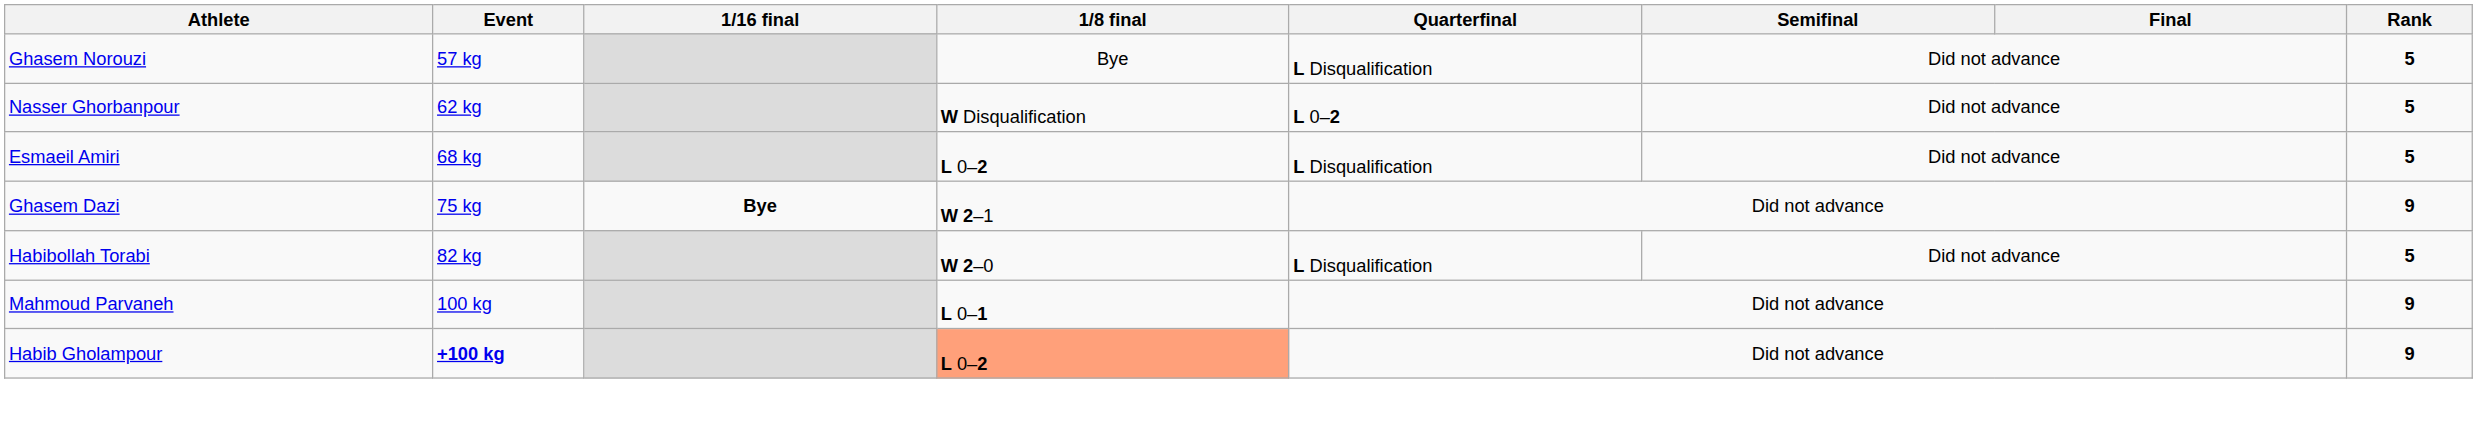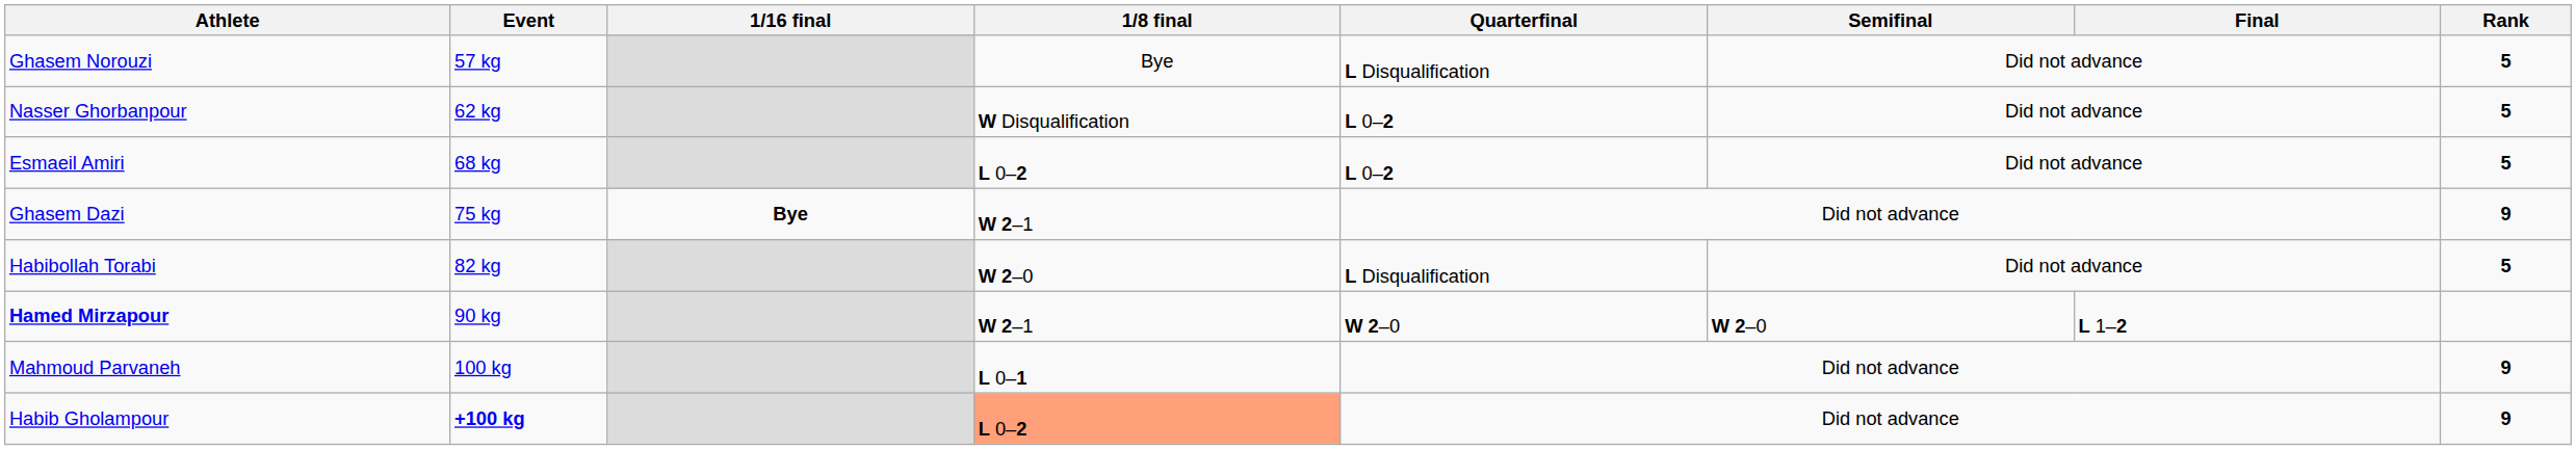 <table class="wikitable" width="98%" style="text-align:left; font-size:90%">
 <tr>
 <th width="17%">Athlete</th>
 <th width="6%">Event</th>
 <th width="14%">1/16 final</th>
 <th width="14%">1/8 final</th>
 <th width="14%">Quarterfinal</th>
 <th width="14%">Semifinal</th>
 <th width="14%">Final</th>
 <th width="5%">Rank</th>
 </tr>
 <tr>
 <td><a href='#'>Ghasem Norouzi</a></td>
 <td><a href='#'>57 kg</a></td>
 <td bgcolor=#DCDCDC></td>
 <td align=center>Bye</td>
 <td><br><strong>L</strong> Disqualification</td>
 <td colspan=2 align=center>Did not advance</td>
 <td align=center><strong>5</strong></td>
 </tr>
 <tr>
 <td><a href='#'>Nasser Ghorbanpour</a></td>
 <td><a href='#'>62 kg</a></td>
 <td bgcolor=#DCDCDC></td>
 <td><br><strong>W</strong> Disqualification</td>
 <td><br><strong>L</strong> 0–<strong>2</strong></td>
 <td colspan=2 align=center>Did not advance</td>
 <td align=center><strong>5</strong></td>
 </tr>
 <tr>
 <td><a href='#'>Esmaeil Amiri</a></td>
 <td><a href='#'>68 kg</a></td>
 <td bgcolor=#DCDCDC></td>
 <td><br><strong>L</strong> 0–<strong>2</strong></td>
-<td><br><strong>L</strong> Disqualification</td>
+<td><br><strong>L</strong> 0–<strong>2</strong></td>
 <td colspan=2 align=center>Did not advance</td>
 <td align=center><strong>5</strong></td>
 </tr>
 <tr>
 <td><a href='#'>Ghasem Dazi</a></td>
 <td><a href='#'>75 kg</a></td>
 <td align=center><strong>Bye</strong></td>
 <td><br><strong>W</strong> <strong>2</strong>–1</td>
 <td colspan=3 align=center>Did not advance</td>
 <td align=center><strong>9</strong></td>
 </tr>
 <tr>
 <td><a href='#'>Habibollah Torabi</a></td>
 <td><a href='#'>82 kg</a></td>
 <td bgcolor=#DCDCDC></td>
 <td><br><strong>W</strong> <strong>2</strong>–0</td>
 <td><br><strong>L</strong> Disqualification</td>
 <td colspan=2 align=center>Did not advance</td>
 <td align=center><strong>5</strong></td>
 </tr>
 <tr>
+<td><strong><a href='#'>Hamed Mirzapour</a></strong></td>
+<td><a href='#'>90 kg</a></td>
+<td bgcolor=#DCDCDC></td>
+<td><br><strong>W</strong> <strong>2</strong>–1</td>
+<td><br><strong>W</strong> <strong>2</strong>–0</td>
+<td><br><strong>W</strong> <strong>2</strong>–0</td>
+<td><br><strong>L</strong> 1–<strong>2</strong></td>
+<td align=center></td>
+</tr>
+<tr>
 <td><a href='#'>Mahmoud Parvaneh</a></td>
 <td><a href='#'>100 kg</a></td>
 <td bgcolor=#DCDCDC></td>
 <td><br><strong>L</strong> 0–<strong>1</strong></td>
 <td colspan=3 align=center>Did not advance</td>
 <td align=center><strong>9</strong></td>
 </tr>
 <tr>
 <td><a href='#'>Habib Gholampour</a></td>
 <td><strong><a href='#'>+100 kg</a></strong></td>
 <td bgcolor=#DCDCDC></td>
 <td style="background: lightsalmon;"><br><strong>L</strong> 0–<strong>2</strong></td>
 <td colspan=3 align=center>Did not advance</td>
 <td align=center><strong>9</strong></td>
 </tr>
 </table>
